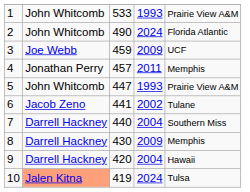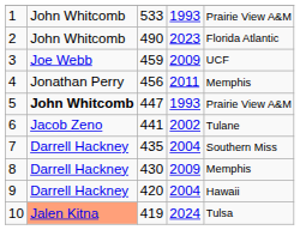 <table class="wikitable">
 <tr>
 </tr>
 <tr>
 <td>1</td>
 <td>John Whitcomb</td>
 <td><abbr>533</abbr></td>
 <td><a href='#'>1993</a></td>
 <td style="font-size:80%;">Prairie View A&M</td>
 </tr>
 <tr>
 <td>2</td>
 <td>John Whitcomb</td>
 <td><abbr>490</abbr></td>
-<td><a href='#'>2024</a></td>
+<td><a href='#'>2023</a></td>
 <td style="font-size:80%;">Florida Atlantic</td>
 </tr>
 <tr>
 <td>3</td>
 <td><a href='#'>Joe Webb</a></td>
 <td><abbr>459</abbr></td>
 <td><a href='#'>2009</a></td>
 <td style="font-size:80%;">UCF</td>
 </tr>
 <tr>
 <td>4</td>
 <td>Jonathan Perry</td>
-<td><abbr>457</abbr></td>
+<td><abbr>456</abbr></td>
 <td><a href='#'>2011</a></td>
 <td style="font-size:80%;">Memphis</td>
 </tr>
 <tr>
 <td>5</td>
-<td>John Whitcomb</td>
+<td><strong>John Whitcomb</strong></td>
 <td><abbr>447</abbr></td>
 <td><a href='#'>1993</a></td>
 <td style="font-size:80%;">Prairie View A&M</td>
 </tr>
 <tr>
 <td>6</td>
 <td><a href='#'>Jacob Zeno</a></td>
 <td><abbr>441</abbr></td>
 <td><a href='#'>2002</a></td>
 <td style="font-size:80%;">Tulane</td>
 </tr>
 <tr>
 <td>7</td>
 <td><a href='#'>Darrell Hackney</a></td>
-<td><abbr>440</abbr></td>
+<td><abbr>435</abbr></td>
 <td><a href='#'>2004</a></td>
 <td style="font-size:80%;">Southern Miss</td>
 </tr>
 <tr>
 <td>8</td>
 <td><a href='#'>Darrell Hackney</a></td>
 <td><abbr>430</abbr></td>
 <td><a href='#'>2009</a></td>
 <td style="font-size:80%;">Memphis</td>
 </tr>
 <tr>
 <td>9</td>
 <td><a href='#'>Darrell Hackney</a></td>
 <td><abbr>420</abbr></td>
 <td><a href='#'>2004</a></td>
 <td style="font-size:80%;">Hawaii</td>
 </tr>
 <tr>
 <td>10</td>
 <td style="background: lightsalmon;"><a href='#'>Jalen Kitna</a></td>
 <td><abbr>419</abbr></td>
 <td><a href='#'>2024</a></td>
 <td style="font-size:80%;">Tulsa</td>
 </tr>
 </table>
